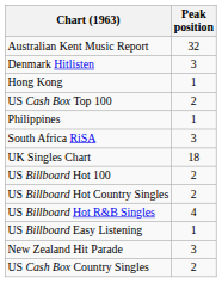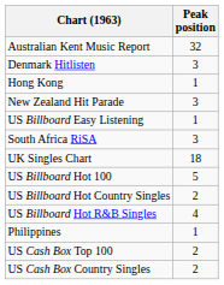 <table class="wikitable sortable">
 <tr>
 <th>Chart (1963)</th>
 <th>Peak<br>position</th>
 </tr>
 <tr>
 <td>Australian Kent Music Report</td>
 <td style="text-align:center;">32</td>
 </tr>
 <tr>
 <td>Denmark <a href='#'>Hitlisten</a></td>
 <td style="text-align:center;">3</td>
 </tr>
 <tr>
 <td>Hong Kong</td>
 <td style="text-align:center;">1</td>
 </tr>
 <tr>
-<td>US <em>Cash Box</em> Top 100</td>
-<td style="text-align:center;">2</td>
+<td>New Zealand Hit Parade</td>
+<td style="text-align:center;">3</td>
 </tr>
 <tr>
-<td>Philippines</td>
+<td>US <em>Billboard</em> Easy Listening</td>
 <td style="text-align:center;">1</td>
 </tr>
 <tr>
 <td>South Africa <a href='#'>RiSA</a></td>
 <td style="text-align:center;">3</td>
 </tr>
 <tr>
 <td>UK Singles Chart</td>
 <td style="text-align:center;">18</td>
 </tr>
 <tr>
 <td>US <em>Billboard</em> Hot 100</td>
-<td style="text-align:center;">2</td>
+<td style="text-align:center;">5</td>
 </tr>
 <tr>
 <td>US <em>Billboard</em> Hot Country Singles</td>
 <td style="text-align:center;">2</td>
 </tr>
 <tr>
 <td>US <em>Billboard</em> <a href='#'>Hot R&B Singles</a></td>
 <td style="text-align:center;">4</td>
 </tr>
 <tr>
-<td>US <em>Billboard</em> Easy Listening</td>
+<td>Philippines</td>
 <td style="text-align:center;">1</td>
 </tr>
 <tr>
-<td>New Zealand Hit Parade</td>
-<td style="text-align:center;">3</td>
+<td>US <em>Cash Box</em> Top 100</td>
+<td style="text-align:center;">2</td>
 </tr>
 <tr>
 <td>US <em>Cash Box</em> Country Singles</td>
 <td style="text-align:center;">2</td>
 </tr>
 </table>
